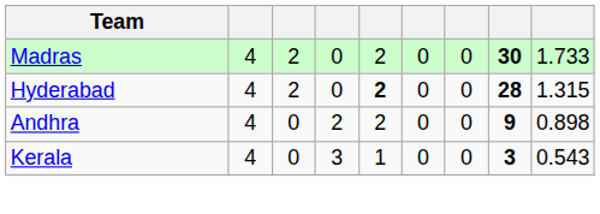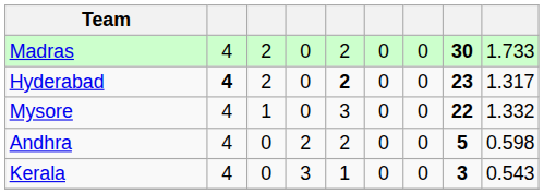 <table class="wikitable" style="text-align:center">
 <tr>
 <th style="width:160px">Team</th>
 <th style="width:25px"></th>
 <th style="width:25px"></th>
 <th style="width:25px"></th>
 <th style="width:25px"></th>
 <th style="width:25px"></th>
 <th style="width:25px"></th>
 <th style="width:25px"></th>
 <th style="width:25px;"></th>
 </tr>
 <tr style="background:#cfc;">
 <td style="text-align:left"><a href='#'>Madras</a></td>
 <td>4</td>
 <td>2</td>
 <td>0</td>
 <td>2</td>
 <td>0</td>
 <td>0</td>
 <td><strong>30</strong></td>
 <td>1.733</td>
 </tr>
 <tr>
 <td style="text-align:left"><a href='#'>Hyderabad</a></td>
-<td>4</td>
+<td><strong>4</strong></td>
 <td>2</td>
 <td>0</td>
 <td><strong>2</strong></td>
 <td>0</td>
 <td>0</td>
-<td><strong>28</strong></td>
-<td>1.315</td>
+<td><strong>23</strong></td>
+<td>1.317</td>
+</tr>
+<tr>
+<td style="text-align:left"><a href='#'>Mysore</a></td>
+<td>4</td>
+<td>1</td>
+<td>0</td>
+<td>3</td>
+<td>0</td>
+<td>0</td>
+<td><strong>22</strong></td>
+<td>1.332</td>
 </tr>
 <tr>
 <td style="text-align:left"><a href='#'>Andhra</a></td>
 <td>4</td>
 <td>0</td>
 <td>2</td>
 <td>2</td>
 <td>0</td>
 <td>0</td>
-<td><strong>9</strong></td>
-<td>0.898</td>
+<td><strong>5</strong></td>
+<td>0.598</td>
 </tr>
 <tr>
 <td style="text-align:left"><a href='#'>Kerala</a></td>
 <td>4</td>
 <td>0</td>
 <td>3</td>
 <td>1</td>
 <td>0</td>
 <td>0</td>
 <td><strong>3</strong></td>
 <td>0.543</td>
 </tr>
 <tr>
 </tr>
 </table>
